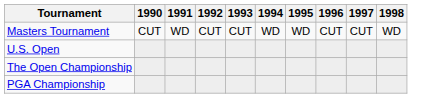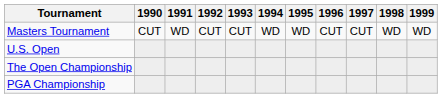 <table class="wikitable" style="font-size:95%;text-align:center;">
 <tr>
 <th>Tournament</th>
 <th>1990</th>
 <th>1991</th>
 <th>1992</th>
 <th>1993</th>
 <th>1994</th>
 <th>1995</th>
 <th>1996</th>
 <th>1997</th>
 <th>1998</th>
+<th>1999</th>
 </tr>
 <tr>
 <td align=left><a href='#'>Masters Tournament</a></td>
 <td>CUT</td>
 <td>WD</td>
 <td>CUT</td>
 <td>CUT</td>
 <td>WD</td>
 <td>WD</td>
 <td>CUT</td>
 <td>CUT</td>
 <td>WD</td>
+<td>WD</td>
 </tr>
 <tr>
 <td align=left><a href='#'>U.S. Open</a></td>
+<td style="background:#eee;"></td>
 <td style="background:#eee;"></td>
 <td style="background:#eee;"></td>
 <td style="background:#eee;"></td>
 <td style="background:#eee;"></td>
 <td style="background:#eee;"></td>
 <td style="background:#eee;"></td>
 <td style="background:#eee;"></td>
 <td style="background:#eee;"></td>
 <td style="background:#eee;"></td>
 </tr>
 <tr>
 <td align=left><a href='#'>The Open Championship</a></td>
 <td style="background:#eee;"></td>
 <td style="background:#eee;"></td>
 <td style="background:#eee;"></td>
 <td style="background:#eee;"></td>
 <td style="background:#eee;"></td>
 <td style="background:#eee;"></td>
 <td style="background:#eee;"></td>
 <td style="background:#eee;"></td>
 <td style="background:#eee;"></td>
+<td style="background:#eee;"></td>
 </tr>
 <tr>
 <td align=left><a href='#'>PGA Championship</a></td>
 <td style="background:#eee;"></td>
 <td style="background:#eee;"></td>
 <td style="background:#eee;"></td>
 <td style="background:#eee;"></td>
 <td style="background:#eee;"></td>
 <td style="background:#eee;"></td>
 <td style="background:#eee;"></td>
 <td style="background:#eee;"></td>
 <td style="background:#eee;"></td>
+<td style="background:#eee;"></td>
 </tr>
 </table>
